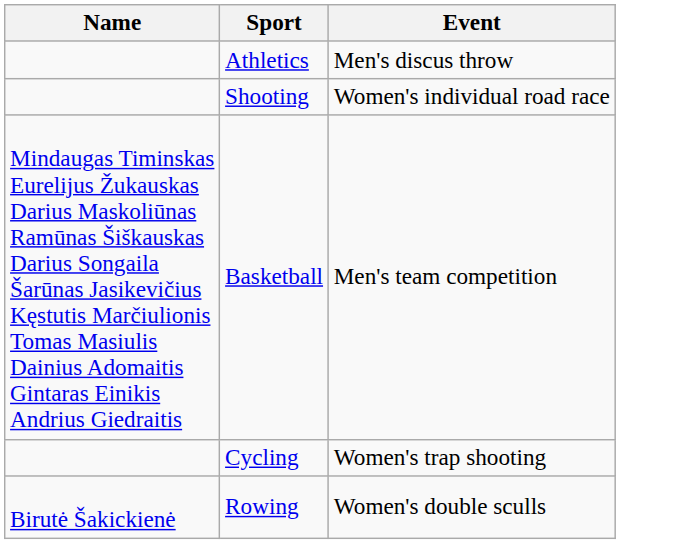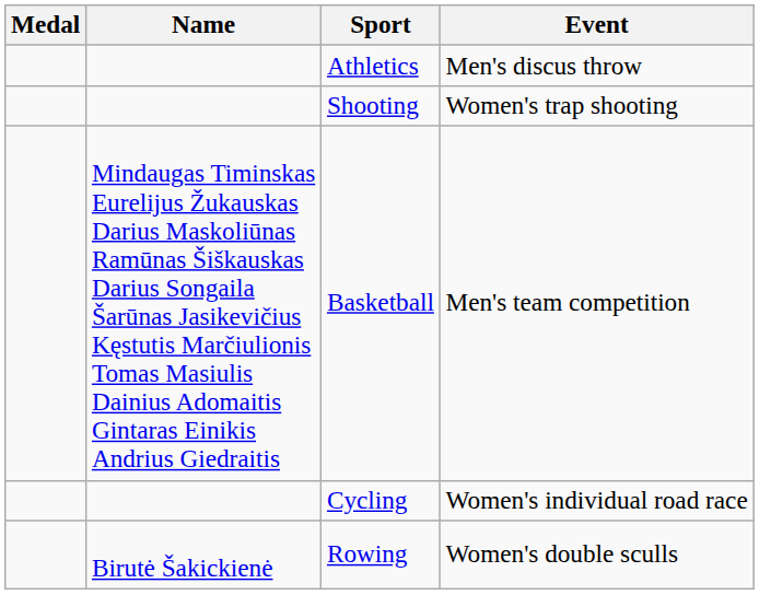 <table class="wikitable sortable">
 <tr>
+<th>Medal</th>
 <th>Name</th>
 <th>Sport</th>
 <th>Event</th>
 </tr>
 <tr>
 <td></td>
+<td></td>
 <td><a href='#'>Athletics</a></td>
 <td>Men's discus throw</td>
 </tr>
 <tr>
 <td></td>
+<td></td>
 <td><a href='#'>Shooting</a></td>
-<td>Women's individual road race</td>
+<td>Women's trap shooting</td>
 </tr>
 <tr>
+<td></td>
 <td> <br><a href='#'>Mindaugas Timinskas</a> <br><a href='#'>Eurelijus Žukauskas</a> <br><a href='#'>Darius Maskoliūnas</a> <br><a href='#'>Ramūnas Šiškauskas</a> <br><a href='#'>Darius Songaila</a> <br><a href='#'>Šarūnas Jasikevičius</a> <br><a href='#'>Kęstutis Marčiulionis</a> <br><a href='#'>Tomas Masiulis</a> <br><a href='#'>Dainius Adomaitis</a> <br><a href='#'>Gintaras Einikis</a> <br><a href='#'>Andrius Giedraitis</a></td>
 <td><a href='#'>Basketball</a></td>
 <td>Men's team competition</td>
 </tr>
 <tr>
 <td></td>
+<td></td>
 <td><a href='#'>Cycling</a></td>
-<td>Women's trap shooting</td>
+<td>Women's individual road race</td>
 </tr>
 <tr>
+<td></td>
 <td> <br><a href='#'>Birutė Šakickienė</a></td>
 <td><a href='#'>Rowing</a></td>
 <td>Women's double sculls</td>
 </tr>
 </table>
